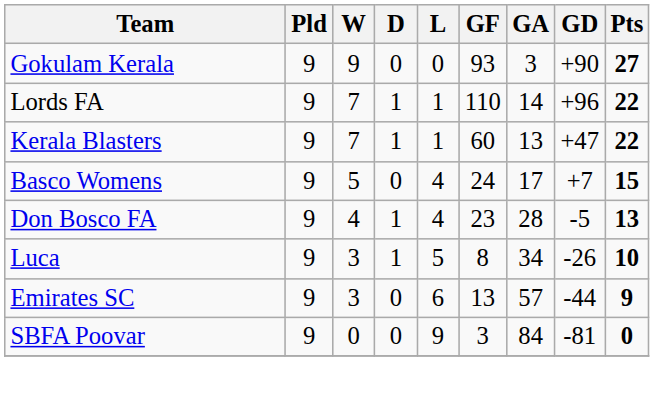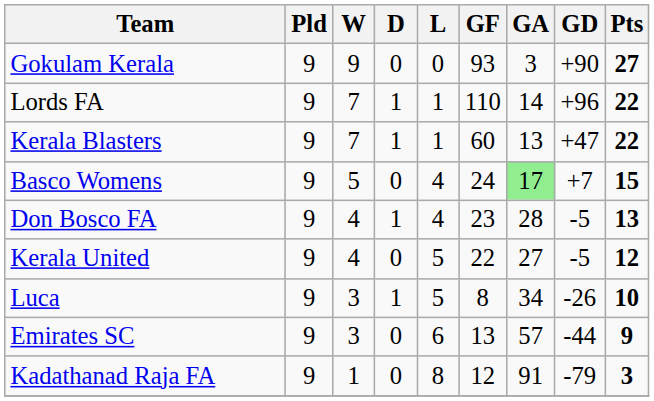 <table class="wikitable" style="text-align: center;">
 <tr>
 <th width="175">Team</th>
 <th width="20">Pld</th>
 <th width="20">W</th>
 <th width="20">D</th>
 <th width="20">L</th>
 <th width="20">GF</th>
 <th width="20">GA</th>
 <th width="20">GD</th>
 <th width="20">Pts</th>
 </tr>
 <tr>
 <td align="left"><a href='#'>Gokulam Kerala</a></td>
 <td>9</td>
 <td>9</td>
 <td>0</td>
 <td>0</td>
 <td>93</td>
 <td>3</td>
 <td>+90</td>
 <td><strong>27</strong></td>
 </tr>
 <tr>
 <td align="left">Lords FA</td>
 <td>9</td>
 <td>7</td>
 <td>1</td>
 <td>1</td>
 <td>110</td>
 <td>14</td>
 <td>+96</td>
 <td><strong>22</strong></td>
 </tr>
 <tr>
 <td align="left"><a href='#'>Kerala Blasters</a></td>
 <td>9</td>
 <td>7</td>
 <td>1</td>
 <td>1</td>
 <td>60</td>
 <td>13</td>
 <td>+47</td>
 <td><strong>22</strong></td>
 </tr>
 <tr>
 <td align="left"><a href='#'>Basco Womens</a></td>
 <td>9</td>
 <td>5</td>
 <td>0</td>
 <td>4</td>
 <td>24</td>
-<td>17</td>
+<td style="background: lightgreen;">17</td>
 <td>+7</td>
 <td><strong>15</strong></td>
 </tr>
 <tr>
 <td align="left"><a href='#'>Don Bosco FA</a></td>
 <td>9</td>
 <td>4</td>
 <td>1</td>
 <td>4</td>
 <td>23</td>
 <td>28</td>
 <td>-5</td>
 <td><strong>13</strong></td>
+</tr>
+<tr>
+<td align="left"><a href='#'>Kerala United</a></td>
+<td>9</td>
+<td>4</td>
+<td>0</td>
+<td>5</td>
+<td>22</td>
+<td>27</td>
+<td>-5</td>
+<td><strong>12</strong></td>
 </tr>
 <tr>
 <td align="left"><a href='#'>Luca</a></td>
 <td>9</td>
 <td>3</td>
 <td>1</td>
 <td>5</td>
 <td>8</td>
 <td>34</td>
 <td>-26</td>
 <td><strong>10</strong></td>
 </tr>
 <tr>
 <td align="left"><a href='#'>Emirates SC</a></td>
 <td>9</td>
 <td>3</td>
 <td>0</td>
 <td>6</td>
 <td>13</td>
 <td>57</td>
 <td>-44</td>
 <td><strong>9</strong></td>
 </tr>
 <tr>
-<td align="left"><a href='#'>SBFA Poovar</a></td>
+<td align="left"><a href='#'>Kadathanad Raja FA</a></td>
 <td>9</td>
+<td>1</td>
 <td>0</td>
-<td>0</td>
-<td>9</td>
-<td>3</td>
-<td>84</td>
-<td>-81</td>
-<td><strong>0</strong></td>
+<td>8</td>
+<td>12</td>
+<td>91</td>
+<td>-79</td>
+<td><strong>3</strong></td>
 </tr>
 <tr>
 </tr>
 </table>
